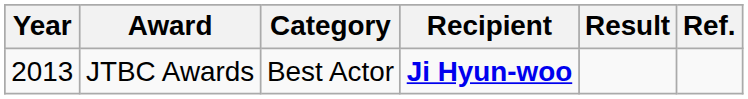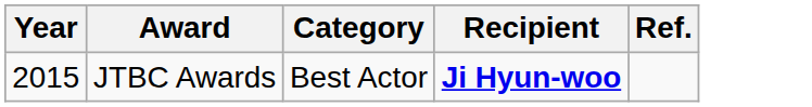 <table class="wikitable">
 <tr>
 <th>Year</th>
 <th>Award</th>
 <th>Category</th>
 <th>Recipient</th>
-<th>Result</th>
 <th>Ref.</th>
 </tr>
 <tr>
-<td>2013</td>
+<td>2015</td>
 <td>JTBC Awards</td>
 <td>Best Actor</td>
 <td><strong><a href='#'>Ji Hyun-woo</a></strong></td>
 <td></td>
-<td></td>
 </tr>
 </table>
